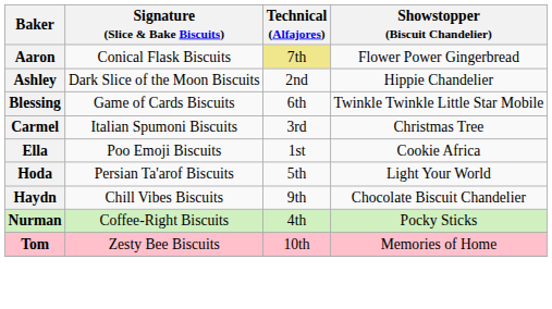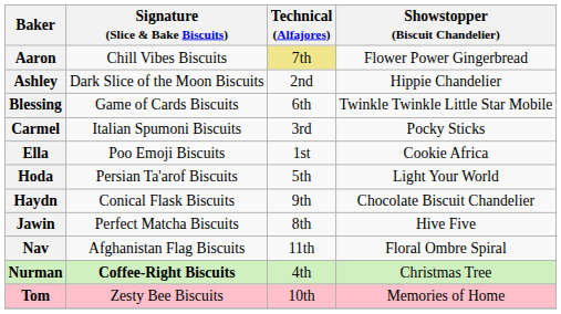 <table class="wikitable sortable" style="text-align:center">
 <tr>
 <th>Baker</th>
 <th class="unsortable">Signature<br><small>(Slice & Bake <a href='#'>Biscuits</a>)</small></th>
 <th>Technical<br><small>(<a href='#'>Alfajores</a>)</small></th>
 <th class="unsortable">Showstopper<br><small>(Biscuit Chandelier)</small></th>
 </tr>
 <tr>
 <th>Aaron</th>
-<td>Conical Flask Biscuits</td>
+<td>Chill Vibes Biscuits</td>
 <td style="background: khaki;">7th</td>
 <td>Flower Power Gingerbread</td>
 </tr>
 <tr>
 <th>Ashley</th>
 <td>Dark Slice of the Moon Biscuits</td>
 <td>2nd</td>
 <td>Hippie Chandelier</td>
 </tr>
 <tr>
 <th>Blessing</th>
 <td>Game of Cards Biscuits</td>
 <td>6th</td>
 <td>Twinkle Twinkle Little Star Mobile</td>
 </tr>
 <tr>
 <th>Carmel</th>
 <td>Italian Spumoni Biscuits</td>
 <td>3rd</td>
-<td>Christmas Tree</td>
+<td>Pocky Sticks</td>
 </tr>
 <tr>
 <th>Ella</th>
 <td>Poo Emoji Biscuits</td>
 <td>1st</td>
 <td>Cookie Africa</td>
 </tr>
 <tr>
 <th>Hoda</th>
 <td>Persian Ta'arof Biscuits</td>
 <td>5th</td>
 <td>Light Your World</td>
 </tr>
 <tr>
 <th>Haydn</th>
-<td>Chill Vibes Biscuits</td>
+<td>Conical Flask Biscuits</td>
 <td>9th</td>
 <td>Chocolate Biscuit Chandelier</td>
 </tr>
+<tr>
+<th>Jawin</th>
+<td>Perfect Matcha Biscuits</td>
+<td>8th</td>
+<td>Hive Five</td>
+</tr>
+<tr>
+<th>Nav</th>
+<td>Afghanistan Flag Biscuits</td>
+<td>11th</td>
+<td>Floral Ombre Spiral</td>
+</tr>
 <tr style="background:#d0f0c0;">
 <th style="background:#d0f0c0;">Nurman</th>
-<td>Coffee-Right Biscuits</td>
+<td><strong>Coffee-Right Biscuits</strong></td>
 <td>4th</td>
-<td>Pocky Sticks</td>
+<td>Christmas Tree</td>
 </tr>
 <tr style="background:Pink;">
 <th style="background:Pink;">Tom</th>
 <td>Zesty Bee Biscuits</td>
 <td>10th</td>
 <td>Memories of Home</td>
 </tr>
 <tr>
 </tr>
 </table>
